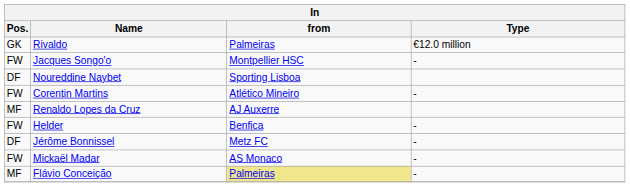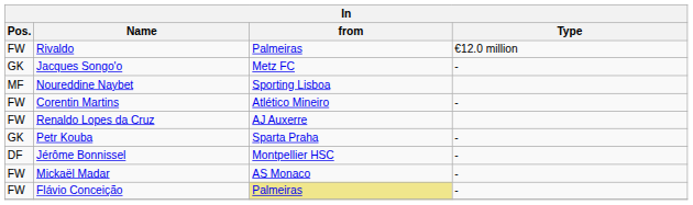 <table class="wikitable" style="font-size:90%;width:99%;">
 <tr>
 <th colspan="4">In</th>
 </tr>
 <tr>
 <th width=3%>Pos.</th>
 <th width=32%>Name</th>
 <th width=30%>from</th>
 <th width=35%>Type</th>
 </tr>
 <tr>
-<td>GK</td>
+<td>FW</td>
 <td><a href='#'>Rivaldo</a></td>
 <td><a href='#'>Palmeiras</a></td>
 <td>€12.0 million</td>
 </tr>
 <tr>
-<td>FW</td>
+<td>GK</td>
 <td><a href='#'>Jacques Songo'o</a></td>
-<td><a href='#'>Montpellier HSC</a></td>
+<td><a href='#'>Metz FC</a></td>
 <td>-</td>
 </tr>
 <tr>
-<td>DF</td>
+<td>MF</td>
 <td><a href='#'>Noureddine Naybet</a></td>
 <td><a href='#'>Sporting Lisboa</a></td>
 <td></td>
 </tr>
 <tr>
 <td>FW</td>
 <td><a href='#'>Corentin Martins</a></td>
 <td><a href='#'>Atlético Mineiro</a></td>
 <td>-</td>
 </tr>
 <tr>
-<td>MF</td>
+<td>FW</td>
 <td><a href='#'>Renaldo Lopes da Cruz</a></td>
 <td><a href='#'>AJ Auxerre</a></td>
 <td></td>
 </tr>
 <tr>
-<td>FW</td>
-<td><a href='#'>Helder</a></td>
-<td><a href='#'>Benfica</a></td>
+<td>GK</td>
+<td><a href='#'>Petr Kouba</a></td>
+<td><a href='#'>Sparta Praha</a></td>
 <td>-</td>
 </tr>
 <tr>
 <td>DF</td>
 <td><a href='#'>Jérôme Bonnissel</a></td>
-<td><a href='#'>Metz FC</a></td>
+<td><a href='#'>Montpellier HSC</a></td>
 <td>-</td>
 </tr>
 <tr>
 <td>FW</td>
 <td><a href='#'>Mickaël Madar</a></td>
 <td><a href='#'>AS Monaco</a></td>
 <td>-</td>
 </tr>
 <tr>
-<td>MF</td>
+<td>FW</td>
 <td><a href='#'>Flávio Conceição</a></td>
 <td style="background: khaki;"><a href='#'>Palmeiras</a></td>
 <td>-</td>
 </tr>
 <tr>
 </tr>
 </table>
